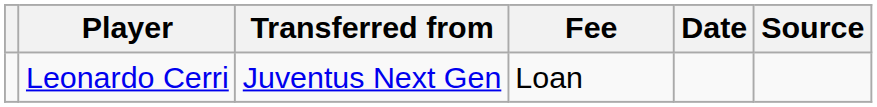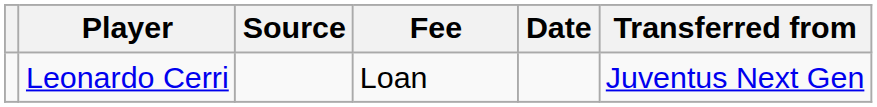 <table class="wikitable plainrowheaders sortable">
 <tr>
 <th></th>
 <th scope="col">Player</th>
-<th>Transferred from</th>
+<th scope="col">Source</th>
 <th style="width: 80px;">Fee</th>
 <th scope="col">Date</th>
-<th scope="col">Source</th>
+<th>Transferred from</th>
 </tr>
 <tr>
 <td align="center"></td>
 <td> <a href='#'>Leonardo Cerri</a></td>
-<td> <a href='#'>Juventus Next Gen</a></td>
+<td></td>
 <td>Loan</td>
 <td></td>
-<td></td>
+<td> <a href='#'>Juventus Next Gen</a></td>
 </tr>
 </table>
